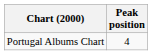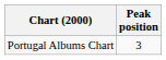 <table class="wikitable">
 <tr>
 <th>Chart (2000)</th>
 <th>Peak<br>position</th>
 </tr>
 <tr>
 <td>Portugal Albums Chart</td>
-<td align="center">4</td>
+<td align="center">3</td>
 </tr>
 </table>
